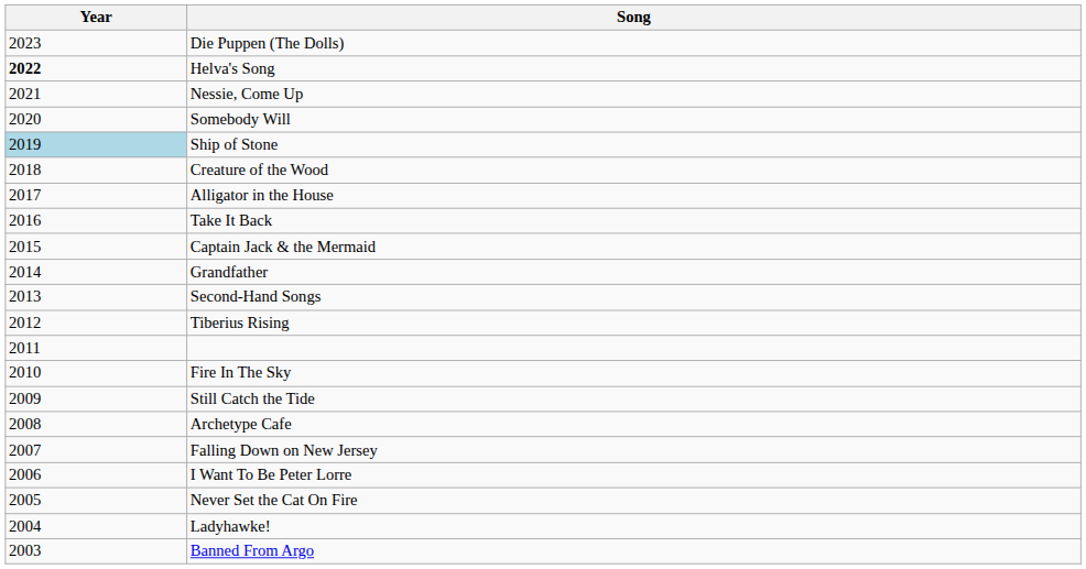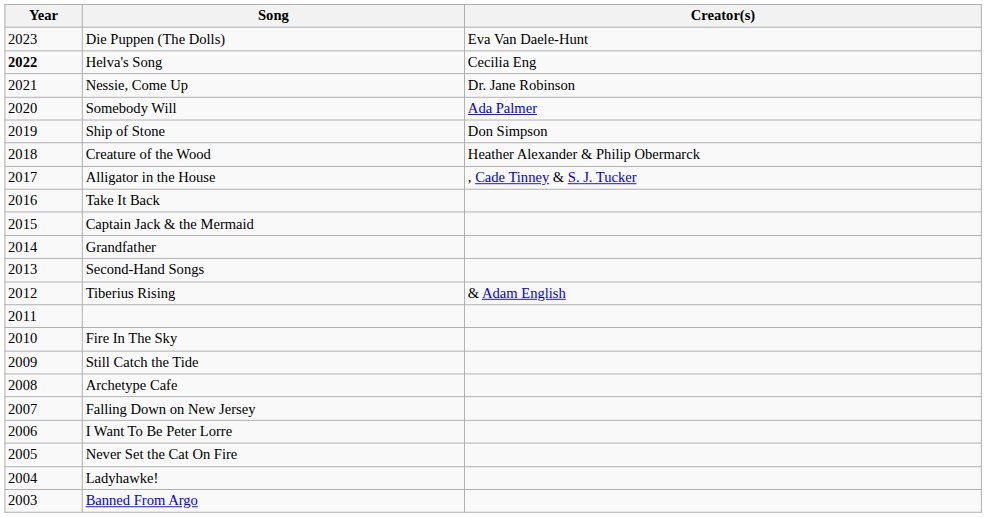 <table class="sortable wikitable" width="85%" cellpadding="5" style="margin: 1em auto 1em auto">
 <tr>
 <th>Year</th>
 <th>Song</th>
+<th>Creator(s)</th>
 </tr>
 <tr>
 <td>2023</td>
 <td>Die Puppen (The Dolls) </td>
+<td>Eva Van Daele-Hunt</td>
 </tr>
 <tr>
 <td><strong>2022</strong></td>
 <td>Helva's Song </td>
+<td>Cecilia Eng</td>
 </tr>
 <tr>
 <td>2021</td>
 <td>Nessie, Come Up </td>
+<td>Dr. Jane Robinson</td>
 </tr>
 <tr>
 <td>2020</td>
 <td>Somebody Will </td>
+<td><a href='#'>Ada Palmer</a></td>
 </tr>
 <tr>
-<td style="background: lightblue;">2019</td>
+<td>2019</td>
 <td>Ship of Stone </td>
+<td>Don Simpson</td>
 </tr>
 <tr>
 <td>2018</td>
 <td>Creature of the Wood </td>
+<td>Heather Alexander & Philip Obermarck</td>
 </tr>
 <tr>
 <td>2017</td>
 <td>Alligator in the House </td>
+<td>, <a href='#'>Cade Tinney</a> & <a href='#'>S. J. Tucker</a></td>
 </tr>
 <tr>
 <td>2016</td>
 <td>Take It Back </td>
+<td></td>
 </tr>
 <tr>
 <td>2015</td>
 <td>Captain Jack & the Mermaid  </td>
+<td></td>
 </tr>
 <tr>
 <td>2014</td>
 <td>Grandfather </td>
+<td></td>
 </tr>
 <tr>
 <td>2013</td>
 <td>Second-Hand Songs</td>
+<td></td>
 </tr>
 <tr>
 <td>2012</td>
 <td>Tiberius Rising</td>
+<td> & <a href='#'>Adam English</a></td>
 </tr>
 <tr>
 <td>2011</td>
+<td></td>
 <td></td>
 </tr>
 <tr>
 <td>2010</td>
 <td>Fire In The Sky</td>
+<td></td>
 </tr>
 <tr>
 <td>2009</td>
 <td>Still Catch the Tide</td>
+<td></td>
 </tr>
 <tr>
 <td>2008</td>
 <td>Archetype Cafe</td>
+<td></td>
 </tr>
 <tr>
 <td>2007</td>
 <td>Falling Down on New Jersey</td>
+<td></td>
 </tr>
 <tr>
 <td>2006</td>
 <td>I Want To Be Peter Lorre</td>
+<td></td>
 </tr>
 <tr>
 <td>2005</td>
 <td>Never Set the Cat On Fire</td>
+<td></td>
 </tr>
 <tr>
 <td>2004</td>
 <td>Ladyhawke!</td>
+<td></td>
 </tr>
 <tr>
 <td>2003</td>
 <td><a href='#'>Banned From Argo</a></td>
+<td></td>
 </tr>
 </table>
